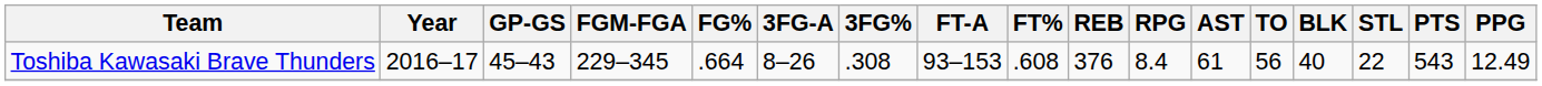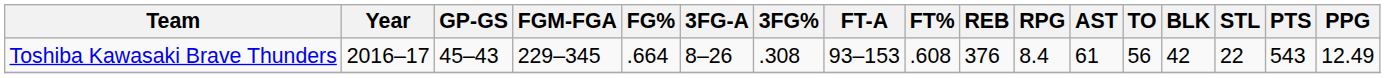 <table class="wikitable">
 <tr>
 <th>Team</th>
 <th>Year</th>
 <th>GP-GS</th>
 <th>FGM-FGA</th>
 <th>FG%</th>
 <th>3FG-A</th>
 <th>3FG%</th>
 <th>FT-A</th>
 <th>FT%</th>
 <th>REB</th>
 <th>RPG</th>
 <th>AST</th>
 <th>TO</th>
 <th>BLK</th>
 <th>STL</th>
 <th>PTS</th>
 <th>PPG</th>
 </tr>
 <tr>
 <td><a href='#'>Toshiba Kawasaki Brave Thunders</a></td>
 <td>2016–17</td>
 <td>45–43</td>
 <td>229–345</td>
 <td>.664</td>
 <td>8–26</td>
 <td>.308</td>
 <td>93–153</td>
 <td>.608</td>
 <td>376</td>
 <td>8.4</td>
 <td>61</td>
 <td>56</td>
-<td>40</td>
+<td>42</td>
 <td>22</td>
 <td>543</td>
 <td>12.49</td>
 </tr>
 <tr>
 </tr>
 </table>
